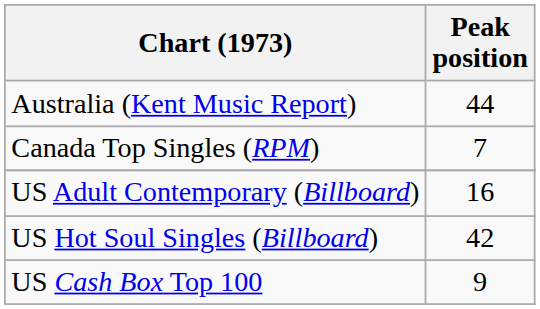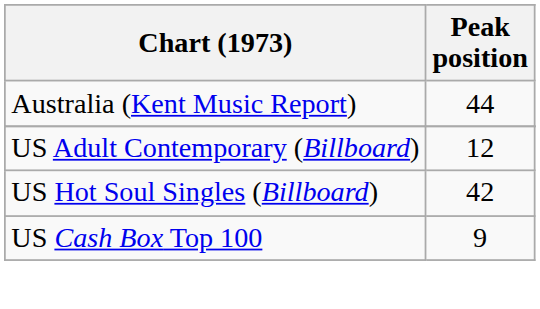 <table class="wikitable sortable">
 <tr>
 <th>Chart (1973)</th>
 <th>Peak<br>position</th>
 </tr>
 <tr>
 <td>Australia (<a href='#'>Kent Music Report</a>)</td>
 <td style="text-align:center;">44</td>
 </tr>
 <tr>
-<td>Canada Top Singles (<em><a href='#'>RPM</a></em>)</td>
-<td style="text-align:center;">7</td>
-</tr>
-<tr>
 </tr>
 <tr>
 <td>US <a href='#'>Adult Contemporary</a> (<em><a href='#'>Billboard</a></em>)</td>
-<td align="center">16</td>
+<td align="center">12</td>
 </tr>
 <tr>
 <td>US <a href='#'>Hot Soul Singles</a> (<em><a href='#'>Billboard</a></em>)</td>
 <td style="text-align:center;">42</td>
 </tr>
 <tr>
 <td>US <a href='#'><em>Cash Box</em> Top 100</a></td>
 <td style="text-align:center;">9</td>
 </tr>
 </table>
